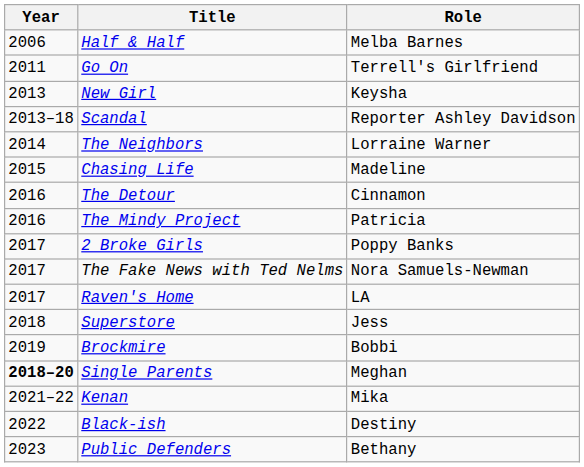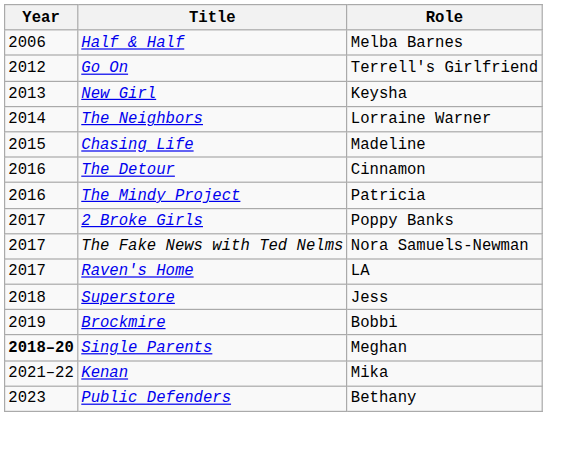 <table class="wikitable">
 <tr>
 <th>Year</th>
 <th>Title</th>
 <th>Role</th>
 </tr>
 <tr>
 <td>2006</td>
 <td><em><a href='#'>Half & Half</a></em></td>
 <td>Melba Barnes</td>
 </tr>
 <tr>
-<td>2011</td>
+<td>2012</td>
 <td><em><a href='#'>Go On</a></em></td>
 <td>Terrell's Girlfriend</td>
 </tr>
 <tr>
 <td>2013</td>
 <td><em><a href='#'>New Girl</a></em></td>
 <td>Keysha</td>
-</tr>
-<tr>
-<td>2013–18</td>
-<td><em><a href='#'>Scandal</a></em></td>
-<td>Reporter Ashley Davidson</td>
 </tr>
 <tr>
 <td>2014</td>
 <td><em><a href='#'>The Neighbors</a></em></td>
 <td>Lorraine Warner</td>
 </tr>
 <tr>
 <td>2015</td>
 <td><em><a href='#'>Chasing Life</a></em></td>
 <td>Madeline</td>
 </tr>
 <tr>
 <td>2016</td>
 <td><em><a href='#'>The Detour</a></em></td>
 <td>Cinnamon</td>
 </tr>
 <tr>
 <td>2016</td>
 <td><em><a href='#'>The Mindy Project</a></em></td>
 <td>Patricia</td>
 </tr>
 <tr>
 <td>2017</td>
 <td><em><a href='#'>2 Broke Girls</a></em></td>
 <td>Poppy Banks</td>
 </tr>
 <tr>
 <td>2017</td>
 <td><em>The Fake News with Ted Nelms</em></td>
 <td>Nora Samuels-Newman</td>
 </tr>
 <tr>
 <td>2017</td>
 <td><em><a href='#'>Raven's Home</a></em></td>
 <td>LA</td>
 </tr>
 <tr>
 <td>2018</td>
 <td><em><a href='#'>Superstore</a></em></td>
 <td>Jess</td>
 </tr>
 <tr>
 <td>2019</td>
 <td><em><a href='#'>Brockmire</a></em></td>
 <td>Bobbi</td>
 </tr>
 <tr>
 <td><strong>2018–20</strong></td>
 <td><em><a href='#'>Single Parents</a></em></td>
 <td>Meghan</td>
 </tr>
 <tr>
 <td>2021–22</td>
 <td><em><a href='#'>Kenan</a></em></td>
 <td>Mika</td>
 </tr>
 <tr>
-<td>2022</td>
-<td><em><a href='#'>Black-ish</a></em></td>
-<td>Destiny</td>
-</tr>
-<tr>
 <td>2023</td>
 <td><em><a href='#'>Public Defenders</a></em></td>
 <td>Bethany</td>
 </tr>
 </table>
